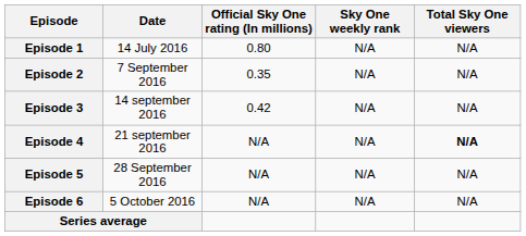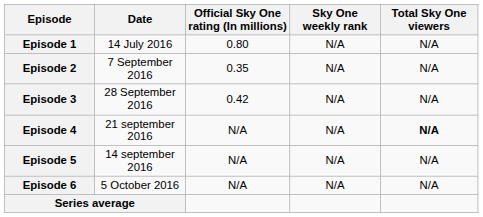 <table class="wikitable sortable" style="text-align:center">
 <tr>
 <th scope="col" style="width:120px;">Episode</th>
 <th scope="col" style="width:120px;">Date</th>
 <th scope="col" style="width:140px;">Official Sky One rating (In millions)</th>
 <th scope="col" style="width:120px;">Sky One weekly rank</th>
 <th scope="col" style="width:130px;">Total Sky One viewers</th>
 </tr>
 <tr>
 <th scope="row">Episode 1</th>
 <td>14 July 2016</td>
 <td>0.80</td>
 <td>N/A</td>
 <td>N/A</td>
 </tr>
 <tr>
 <th scope="row">Episode 2</th>
 <td>7 September 2016</td>
 <td>0.35</td>
 <td>N/A</td>
 <td>N/A</td>
 </tr>
 <tr>
 <th scope="row">Episode 3</th>
-<td>14 september 2016</td>
+<td>28 September 2016</td>
 <td>0.42</td>
 <td>N/A</td>
 <td>N/A</td>
 </tr>
 <tr>
 <th scope="row">Episode 4</th>
 <td>21 september 2016</td>
 <td>N/A</td>
 <td>N/A</td>
 <td><strong>N/A</strong></td>
 </tr>
 <tr>
 <th scope="row">Episode 5</th>
-<td>28 September 2016</td>
+<td>14 september 2016</td>
 <td>N/A</td>
 <td>N/A</td>
 <td>N/A</td>
 </tr>
 <tr>
 <th scope="row">Episode 6</th>
 <td>5 October 2016</td>
 <td>N/A</td>
 <td>N/A</td>
 <td>N/A</td>
 </tr>
 <tr>
 <th scope="row" colspan="2">Series average</th>
 <td></td>
 <td></td>
 <td></td>
 </tr>
 </table>
